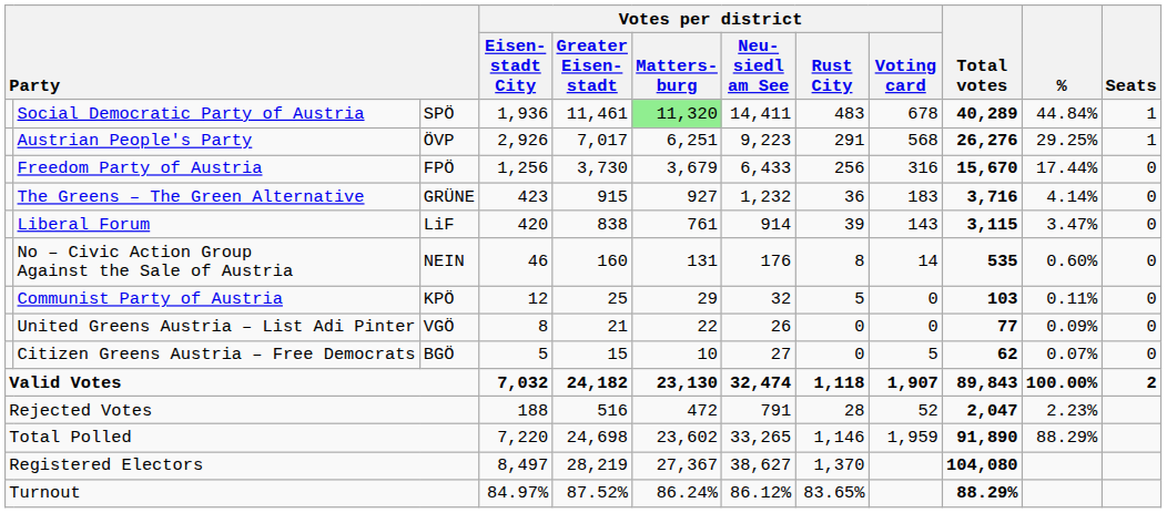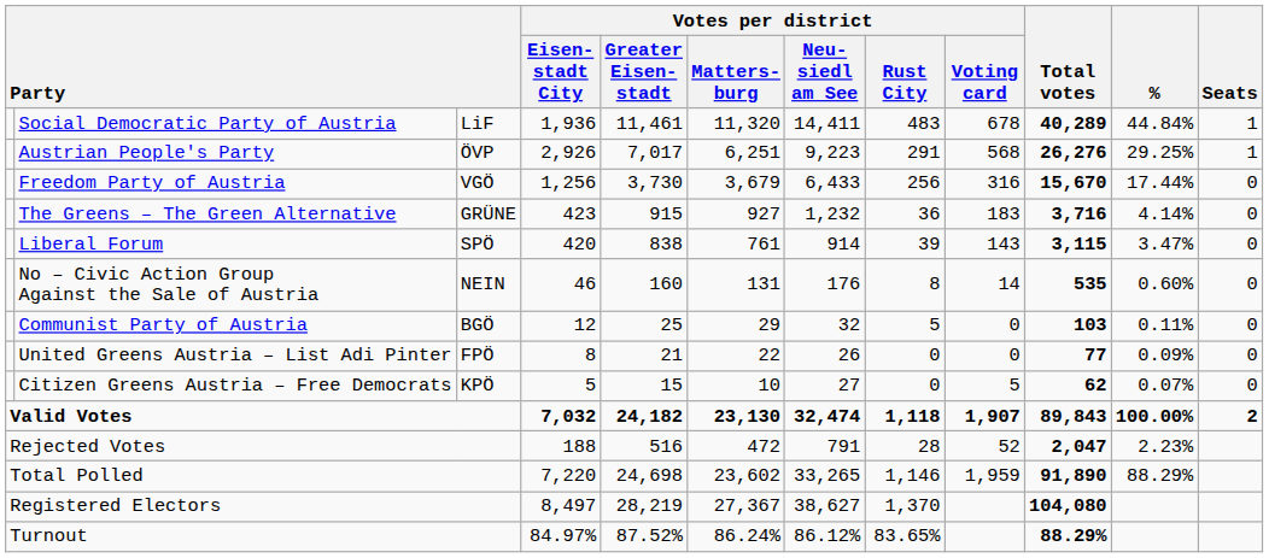 <table class="wikitable" border="1" style="text-align:right;">
 <tr>
 <th style="text-align:left;" valign=bottom rowspan=2 colspan=3>Party</th>
 <th colspan=6>Votes per district</th>
 <th align=center valign=bottom rowspan=2 width="50">Total<br>votes</th>
 <th align=center valign=bottom rowspan=2 width="50">%</th>
 <th align=center valign=bottom rowspan=2>Seats</th>
 </tr>
 <tr>
 <th align=center valign=bottom width="50"><a href='#'>Eisen-<br>stadt<br>City</a></th>
 <th align=center valign=bottom width="50"><a href='#'>Greater<br>Eisen-<br>stadt</a></th>
 <th align=center valign=bottom width="50"><a href='#'>Matters-<br>burg</a></th>
 <th align=center valign=bottom width="50"><a href='#'>Neu-<br>siedl<br>am See</a></th>
 <th align=center valign=bottom width="50"><a href='#'>Rust<br>City</a></th>
 <th align=center valign=bottom width="50"><a href='#'>Voting<br>card</a></th>
 </tr>
 <tr>
 <td></td>
 <td align=left><a href='#'>Social Democratic Party of Austria</a></td>
-<td align=left>SPÖ</td>
+<td align=left>LiF</td>
 <td>1,936</td>
 <td>11,461</td>
-<td style="background: lightgreen;">11,320</td>
+<td>11,320</td>
 <td>14,411</td>
 <td>483</td>
 <td>678</td>
 <td><strong>40,289</strong></td>
 <td>44.84%</td>
 <td>1</td>
 </tr>
 <tr>
 <td></td>
 <td align=left><a href='#'>Austrian People's Party</a></td>
 <td align=left>ÖVP</td>
 <td>2,926</td>
 <td>7,017</td>
 <td>6,251</td>
 <td>9,223</td>
 <td>291</td>
 <td>568</td>
 <td><strong>26,276</strong></td>
 <td>29.25%</td>
 <td>1</td>
 </tr>
 <tr>
 <td></td>
 <td align=left><a href='#'>Freedom Party of Austria</a></td>
-<td align=left>FPÖ</td>
+<td align=left>VGÖ</td>
 <td>1,256</td>
 <td>3,730</td>
 <td>3,679</td>
 <td>6,433</td>
 <td>256</td>
 <td>316</td>
 <td><strong>15,670</strong></td>
 <td>17.44%</td>
 <td>0</td>
 </tr>
 <tr>
 <td></td>
 <td align=left style="white-space: nowrap;"><a href='#'>The Greens – The Green Alternative</a></td>
 <td align=left>GRÜNE</td>
 <td>423</td>
 <td>915</td>
 <td>927</td>
 <td>1,232</td>
 <td>36</td>
 <td>183</td>
 <td><strong>3,716</strong></td>
 <td>4.14%</td>
 <td>0</td>
 </tr>
 <tr>
 <td></td>
 <td align=left><a href='#'>Liberal Forum</a></td>
-<td align=left>LiF</td>
+<td align=left>SPÖ</td>
 <td>420</td>
 <td>838</td>
 <td>761</td>
 <td>914</td>
 <td>39</td>
 <td>143</td>
 <td><strong>3,115</strong></td>
 <td>3.47%</td>
 <td>0</td>
 </tr>
 <tr>
 <td></td>
 <td align=left>No – Civic Action Group<br>Against the Sale of Austria</td>
 <td align=left>NEIN</td>
 <td>46</td>
 <td>160</td>
 <td>131</td>
 <td>176</td>
 <td>8</td>
 <td>14</td>
 <td><strong>535</strong></td>
 <td>0.60%</td>
 <td>0</td>
 </tr>
 <tr>
 <td></td>
 <td align=left><a href='#'>Communist Party of Austria</a></td>
-<td align=left>KPÖ</td>
+<td align=left>BGÖ</td>
 <td>12</td>
 <td>25</td>
 <td>29</td>
 <td>32</td>
 <td>5</td>
 <td>0</td>
 <td><strong>103</strong></td>
 <td>0.11%</td>
 <td>0</td>
 </tr>
 <tr>
 <td></td>
 <td align=left>United Greens Austria – List Adi Pinter</td>
-<td align=left>VGÖ</td>
+<td align=left>FPÖ</td>
 <td>8</td>
 <td>21</td>
 <td>22</td>
 <td>26</td>
 <td>0</td>
 <td>0</td>
 <td><strong>77</strong></td>
 <td>0.09%</td>
 <td>0</td>
 </tr>
 <tr>
 <td></td>
 <td align=left>Citizen Greens Austria – Free Democrats</td>
-<td align=left>BGÖ</td>
+<td align=left>KPÖ</td>
 <td>5</td>
 <td>15</td>
 <td>10</td>
 <td>27</td>
 <td>0</td>
 <td>5</td>
 <td><strong>62</strong></td>
 <td>0.07%</td>
 <td>0</td>
 </tr>
 <tr style="font-weight:bold">
 <td align=left colspan=3>Valid Votes</td>
 <td>7,032</td>
 <td>24,182</td>
 <td>23,130</td>
 <td>32,474</td>
 <td>1,118</td>
 <td>1,907</td>
 <td>89,843</td>
 <td>100.00%</td>
 <td>2</td>
 </tr>
 <tr>
 <td align=left colspan=3>Rejected Votes</td>
 <td>188</td>
 <td>516</td>
 <td>472</td>
 <td>791</td>
 <td>28</td>
 <td>52</td>
 <td><strong>2,047</strong></td>
 <td>2.23%</td>
 <td></td>
 </tr>
 <tr>
 <td align=left colspan=3>Total Polled</td>
 <td>7,220</td>
 <td>24,698</td>
 <td>23,602</td>
 <td>33,265</td>
 <td>1,146</td>
 <td>1,959</td>
 <td><strong>91,890</strong></td>
 <td>88.29%</td>
 <td></td>
 </tr>
 <tr>
 <td align=left colspan=3>Registered Electors</td>
 <td>8,497</td>
 <td>28,219</td>
 <td>27,367</td>
 <td>38,627</td>
 <td>1,370</td>
 <td></td>
 <td><strong>104,080</strong></td>
 <td></td>
 <td></td>
 </tr>
 <tr>
 <td align=left colspan=3>Turnout</td>
 <td>84.97%</td>
 <td>87.52%</td>
 <td>86.24%</td>
 <td>86.12%</td>
 <td>83.65%</td>
 <td></td>
 <td><strong>88.29%</strong></td>
 <td></td>
 <td></td>
 </tr>
 </table>
